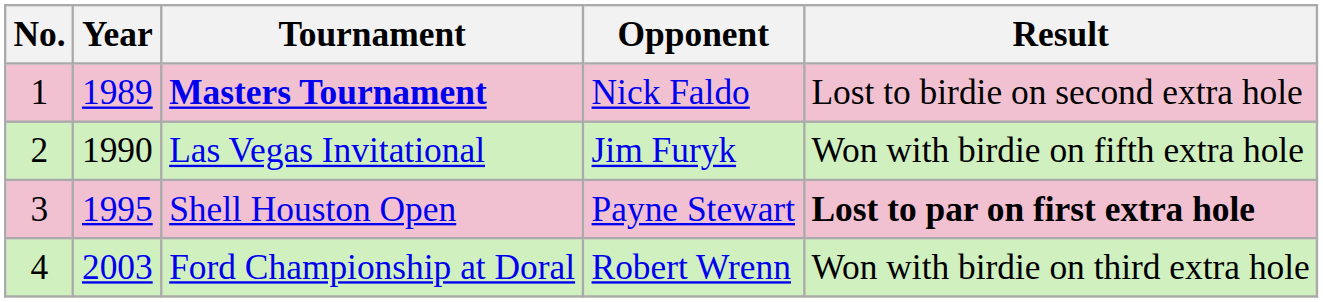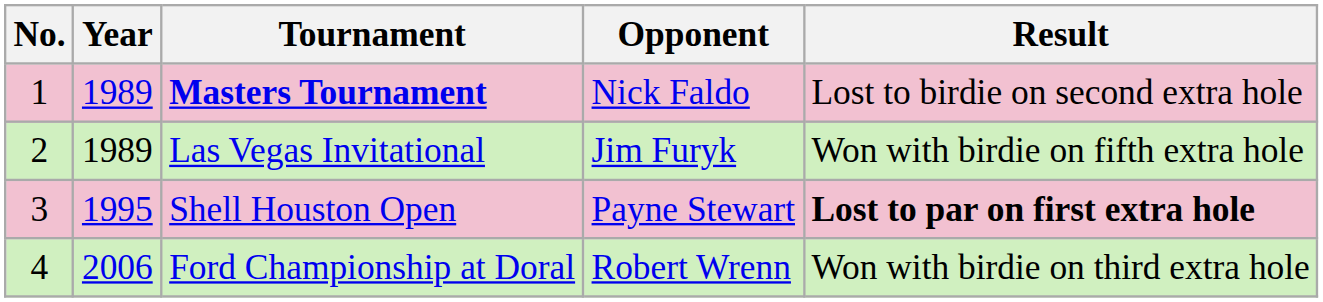 <table class="wikitable" style="font-size:95%;">
 <tr>
 <th>No.</th>
 <th>Year</th>
 <th>Tournament</th>
 <th>Opponent</th>
 <th>Result</th>
 </tr>
 <tr style="background:#F2C1D1;">
 <td align=center>1</td>
 <td><a href='#'>1989</a></td>
 <td><strong><a href='#'>Masters Tournament</a></strong></td>
 <td> <a href='#'>Nick Faldo</a></td>
 <td>Lost to birdie on second extra hole</td>
 </tr>
 <tr style="background:#D0F0C0;">
 <td align=center>2</td>
-<td>1990</td>
+<td>1989</td>
 <td><a href='#'>Las Vegas Invitational</a></td>
 <td> <a href='#'>Jim Furyk</a></td>
 <td>Won with birdie on fifth extra hole</td>
 </tr>
 <tr style="background:#F2C1D1;">
 <td align=center>3</td>
 <td><a href='#'>1995</a></td>
 <td><a href='#'>Shell Houston Open</a></td>
 <td> <a href='#'>Payne Stewart</a></td>
 <td><strong>Lost to par on first extra hole</strong></td>
 </tr>
 <tr style="background:#D0F0C0;">
 <td align=center>4</td>
-<td><a href='#'>2003</a></td>
+<td><a href='#'>2006</a></td>
 <td><a href='#'>Ford Championship at Doral</a></td>
 <td> <a href='#'>Robert Wrenn</a></td>
 <td>Won with birdie on third extra hole</td>
 </tr>
 </table>
